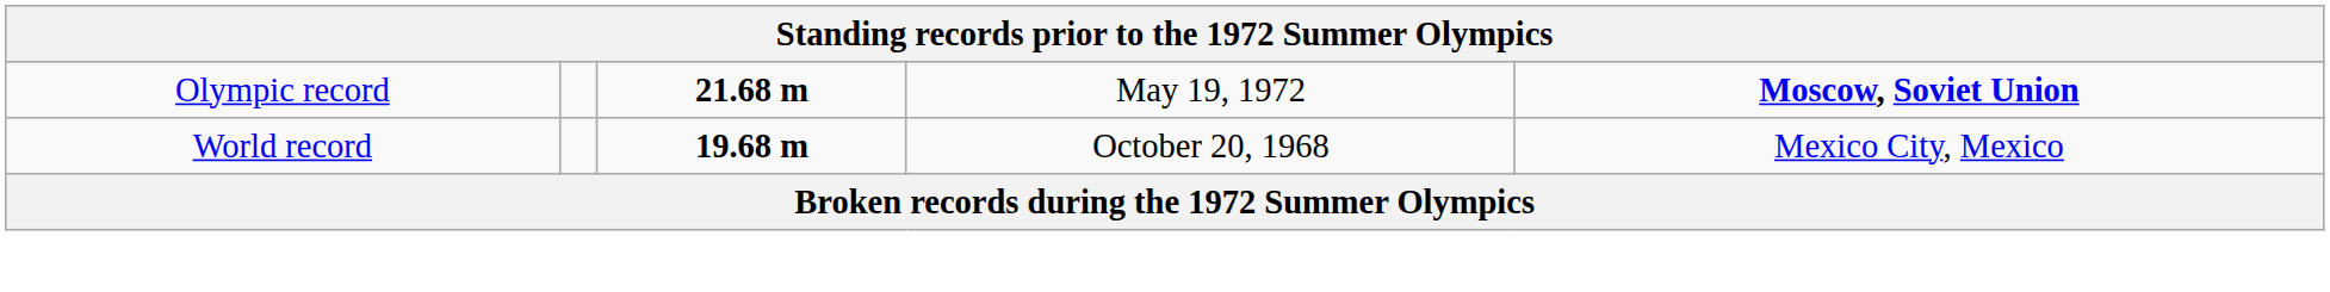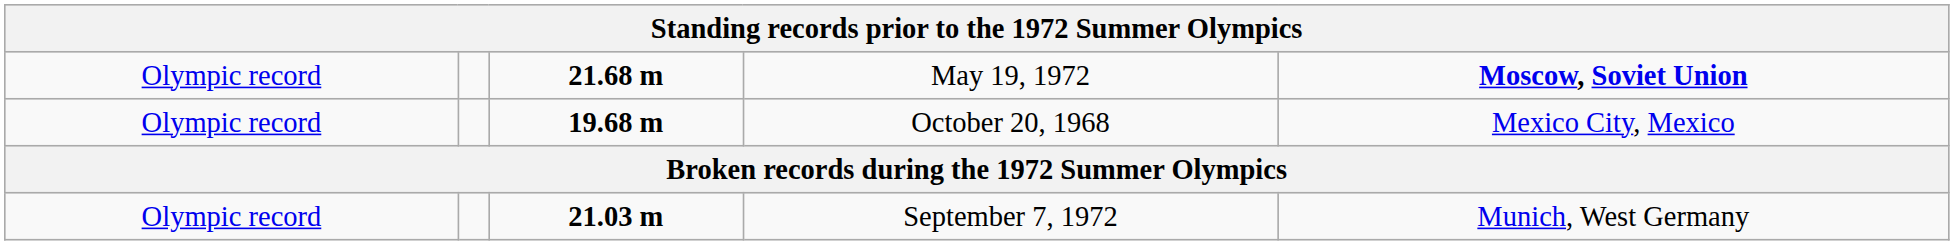 <table class="wikitable" style=" text-align:center; font-size:110%"; width="95%">
 <tr>
 <th colspan="5">Standing records prior to the 1972 Summer Olympics</th>
 </tr>
 <tr>
 <td><a href='#'>Olympic record</a></td>
 <td></td>
 <td><strong>21.68 m</strong></td>
 <td>May 19, 1972</td>
 <td><strong> <a href='#'>Moscow</a>, <a href='#'>Soviet Union</a></strong></td>
 </tr>
 <tr>
-<td><a href='#'>World record</a></td>
+<td><a href='#'>Olympic record</a></td>
 <td></td>
 <td><strong>19.68 m</strong></td>
 <td>October 20, 1968</td>
 <td> <a href='#'>Mexico City</a>, <a href='#'>Mexico</a></td>
 </tr>
 <tr>
 <th colspan="5">Broken records during the 1972 Summer Olympics</th>
 </tr>
+<tr>
+<td><a href='#'>Olympic record</a></td>
+<td></td>
+<td><strong>21.03 m</strong></td>
+<td>September 7, 1972</td>
+<td> <a href='#'>Munich</a>, West Germany</td>
+</tr>
 </table>
